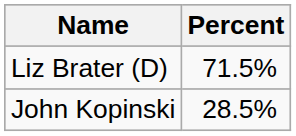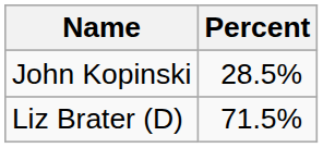 <table class="wikitable">
 <tr>
 <th>Name</th>
 <th>Percent</th>
 </tr>
 <tr>
+<td>John Kopinski</td>
+<td>  28.5%</td>
+</tr>
+<tr>
 <td>Liz Brater (D)</td>
 <td>  71.5%</td>
 </tr>
-<tr>
-<td>John Kopinski</td>
-<td>  28.5%</td>
-</tr>
 </table>
